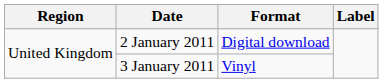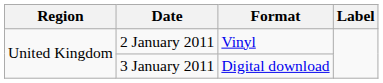 <table class=wikitable>
 <tr>
 <th>Region</th>
 <th>Date</th>
 <th>Format</th>
 <th>Label</th>
 </tr>
 <tr>
 <td align="center" rowspan="2">United Kingdom</td>
 <td>2 January 2011</td>
-<td><a href='#'>Digital download</a></td>
+<td><a href='#'>Vinyl</a></td>
 <td rowspan="2"></td>
 </tr>
 <tr>
 <td>3 January 2011</td>
-<td><a href='#'>Vinyl</a></td>
+<td><a href='#'>Digital download</a></td>
 </tr>
 </table>
